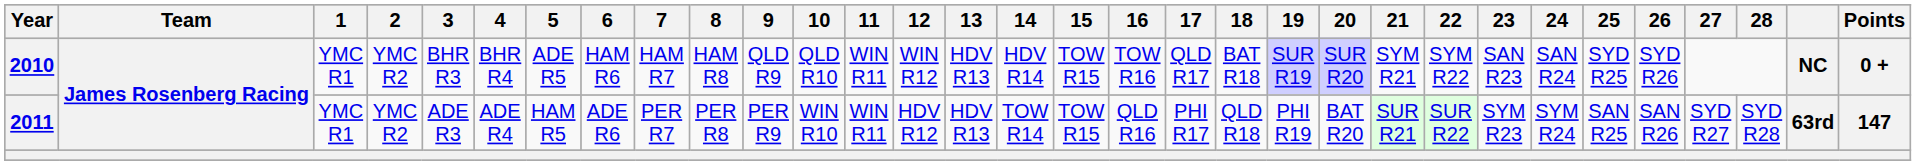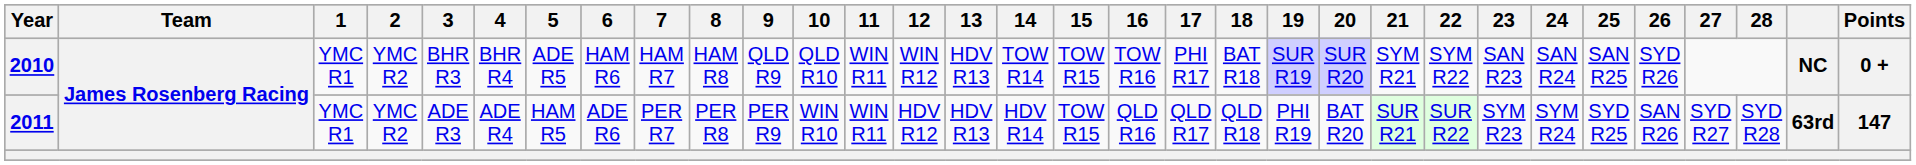 <table class="wikitable" style="text-align:center; font-size:75%">
 <tr>
 <th scope="col">Year</th>
 <th scope="col">Team</th>
 <th scope="col">1</th>
 <th scope="col">2</th>
 <th scope="col">3</th>
 <th scope="col">4</th>
 <th scope="col">5</th>
 <th scope="col">6</th>
 <th scope="col">7</th>
 <th scope="col">8</th>
 <th scope="col">9</th>
 <th scope="col">10</th>
 <th scope="col">11</th>
 <th scope="col">12</th>
 <th scope="col">13</th>
 <th scope="col">14</th>
 <th scope="col">15</th>
 <th scope="col">16</th>
 <th scope="col">17</th>
 <th scope="col">18</th>
 <th scope="col">19</th>
 <th scope="col">20</th>
 <th scope="col">21</th>
 <th scope="col">22</th>
 <th scope="col">23</th>
 <th scope="col">24</th>
 <th scope="col">25</th>
 <th scope="col">26</th>
 <th scope="col">27</th>
 <th scope="col">28</th>
 <th scope="col"></th>
 <th scope="col">Points</th>
 </tr>
 <tr>
 <th><a href='#'>2010</a></th>
 <th rowspan=2 nowrap><a href='#'>James Rosenberg Racing</a></th>
 <td><a href='#'>YMC <br> R1</a></td>
 <td><a href='#'>YMC <br> R2</a></td>
 <td><a href='#'>BHR <br> R3</a></td>
 <td><a href='#'>BHR <br> R4</a></td>
 <td><a href='#'>ADE <br> R5</a></td>
 <td><a href='#'>HAM <br> R6</a></td>
 <td><a href='#'>HAM <br> R7</a></td>
 <td><a href='#'>HAM <br> R8</a></td>
 <td><a href='#'>QLD <br> R9</a></td>
 <td><a href='#'>QLD <br> R10</a></td>
 <td><a href='#'>WIN <br> R11</a></td>
 <td><a href='#'>WIN <br> R12</a></td>
 <td><a href='#'>HDV <br> R13</a></td>
-<td><a href='#'>HDV <br> R14</a></td>
+<td><a href='#'>TOW <br> R14</a></td>
 <td><a href='#'>TOW <br> R15</a></td>
 <td><a href='#'>TOW <br> R16</a></td>
-<td><a href='#'>QLD <br> R17</a></td>
+<td><a href='#'>PHI <br> R17</a></td>
 <td><a href='#'>BAT <br> R18</a></td>
 <td style="background:#cfcfff;"><a href='#'>SUR <br> R19</a><br></td>
 <td style="background:#cfcfff;"><a href='#'>SUR <br> R20</a><br></td>
 <td><a href='#'>SYM <br> R21</a></td>
 <td><a href='#'>SYM <br> R22</a></td>
 <td><a href='#'>SAN <br> R23</a></td>
 <td><a href='#'>SAN <br> R24</a></td>
-<td><a href='#'>SYD <br> R25</a></td>
+<td><a href='#'>SAN <br> R25</a></td>
 <td><a href='#'>SYD <br> R26</a></td>
 <td colspan=2></td>
 <th>NC</th>
 <th>0 +</th>
 </tr>
 <tr>
 <th><a href='#'>2011</a></th>
 <td><a href='#'>YMC <br> R1</a></td>
 <td><a href='#'>YMC <br> R2</a></td>
 <td><a href='#'>ADE <br> R3</a></td>
 <td><a href='#'>ADE <br> R4</a></td>
 <td><a href='#'>HAM <br> R5</a></td>
 <td><a href='#'>ADE <br> R6</a></td>
 <td><a href='#'>PER <br> R7</a></td>
 <td><a href='#'>PER <br> R8</a></td>
 <td><a href='#'>PER <br> R9</a></td>
 <td><a href='#'>WIN <br> R10</a></td>
 <td><a href='#'>WIN <br> R11</a></td>
 <td><a href='#'>HDV <br> R12</a></td>
 <td><a href='#'>HDV <br> R13</a></td>
-<td><a href='#'>TOW <br> R14</a></td>
+<td><a href='#'>HDV <br> R14</a></td>
 <td><a href='#'>TOW <br> R15</a></td>
 <td><a href='#'>QLD <br> R16</a></td>
-<td><a href='#'>PHI <br> R17</a></td>
+<td><a href='#'>QLD <br> R17</a></td>
 <td><a href='#'>QLD <br> R18</a></td>
 <td><a href='#'>PHI <br> R19</a></td>
 <td><a href='#'>BAT <br> R20</a></td>
 <td style="background:#dfffdf;"><a href='#'>SUR <br> R21</a><br></td>
 <td style="background:#dfffdf;"><a href='#'>SUR <br> R22</a><br></td>
 <td><a href='#'>SYM <br> R23</a></td>
 <td><a href='#'>SYM <br> R24</a></td>
-<td><a href='#'>SAN <br> R25</a></td>
+<td><a href='#'>SYD <br> R25</a></td>
 <td><a href='#'>SAN <br> R26</a></td>
 <td><a href='#'>SYD <br> R27</a></td>
 <td><a href='#'>SYD <br> R28</a></td>
 <th>63rd</th>
 <th>147</th>
 </tr>
 <tr>
 <th colspan="32"></th>
 </tr>
 </table>
